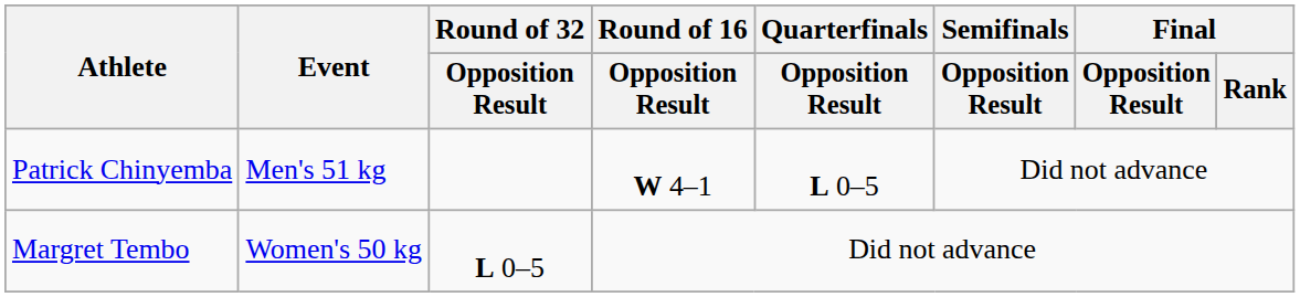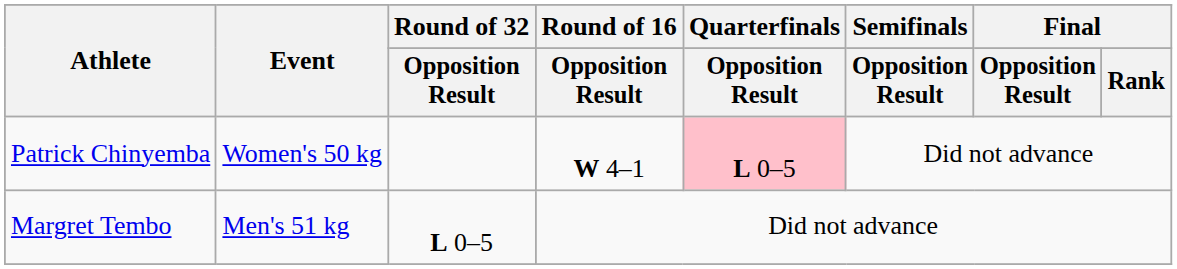 <table class="wikitable" style="font-size:90%">
 <tr>
 <th rowspan="2">Athlete</th>
 <th rowspan="2">Event</th>
 <th>Round of 32</th>
 <th>Round of 16</th>
 <th>Quarterfinals</th>
 <th>Semifinals</th>
 <th colspan=2>Final</th>
 </tr>
 <tr style="font-size:95%">
 <th>Opposition<br>Result</th>
 <th>Opposition<br>Result</th>
 <th>Opposition<br>Result</th>
 <th>Opposition<br>Result</th>
 <th>Opposition<br>Result</th>
 <th>Rank</th>
 </tr>
 <tr align=center>
 <td align=left><a href='#'>Patrick Chinyemba</a></td>
-<td align=left><a href='#'>Men's 51 kg</a></td>
+<td align=left><a href='#'>Women's 50 kg</a></td>
 <td></td>
 <td><br><strong>W</strong> 4–1</td>
-<td><br><strong>L</strong> 0–5</td>
+<td style="background: pink;"><br><strong>L</strong> 0–5</td>
 <td colspan=3>Did not advance</td>
 </tr>
 <tr align=center>
 <td align=left><a href='#'>Margret Tembo</a></td>
-<td align=left><a href='#'>Women's 50 kg</a></td>
+<td align=left><a href='#'>Men's 51 kg</a></td>
 <td><br><strong>L</strong> 0–5</td>
 <td colspan=5>Did not advance</td>
 </tr>
 </table>
